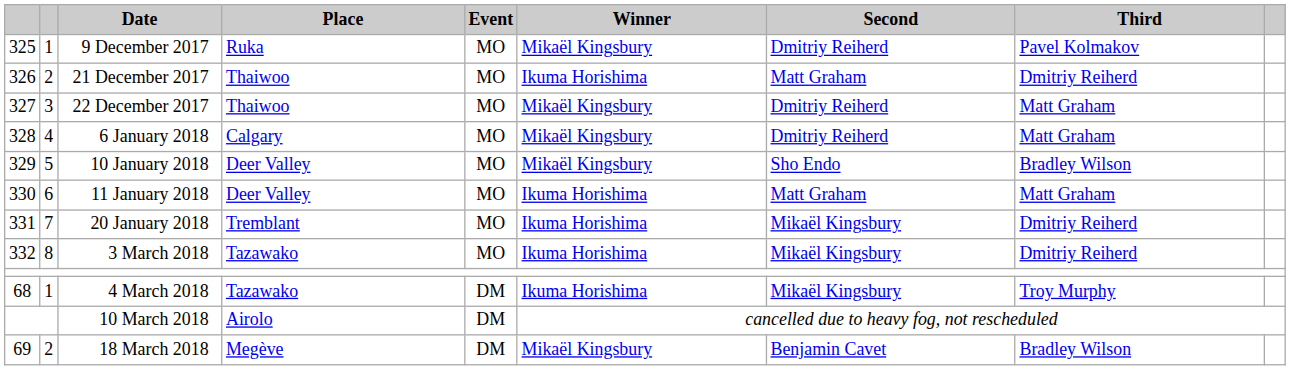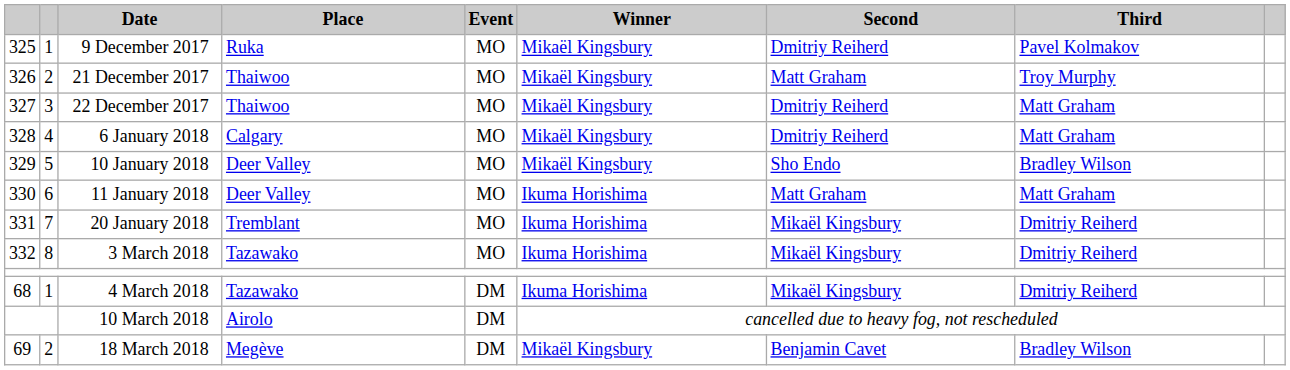 <table class="wikitable plainrowheaders" style="background:#fff; font-size:86%; line-height:16px; border:grey solid 1px; border-collapse:collapse;">
 <tr style="background:#ccc; text-align:center;">
 <th scope="col" style="background:#ccc; width=20 px;"></th>
 <th scope="col" style="background:#ccc; width=30 px;"></th>
 <th scope="col" style="background:#ccc; width:120px;">Date</th>
 <th scope="col" style="background:#ccc; width:180px;">Place</th>
 <th scope="col" style="background:#ccc; width:15px;">Event</th>
 <th scope="col" style="background:#ccc; width:185px;">Winner</th>
 <th scope="col" style="background:#ccc; width:185px;">Second</th>
 <th scope="col" style="background:#ccc; width:185px;">Third</th>
 <th scope="col" style="background:#ccc; width:10px;"></th>
 </tr>
 <tr>
 <td align=center>325</td>
 <td align=center>1</td>
 <td align=right>9 December 2017  </td>
 <td> <a href='#'>Ruka</a></td>
 <td align=center>MO</td>
 <td> <a href='#'>Mikaël Kingsbury</a></td>
 <td> <a href='#'>Dmitriy Reiherd</a></td>
 <td> <a href='#'>Pavel Kolmakov</a></td>
 <td></td>
 </tr>
 <tr>
 <td align=center>326</td>
 <td align=center>2</td>
 <td align=right>21 December 2017  </td>
 <td> <a href='#'>Thaiwoo</a></td>
 <td align=center>MO</td>
-<td> <a href='#'>Ikuma Horishima</a></td>
+<td> <a href='#'>Mikaël Kingsbury</a></td>
 <td> <a href='#'>Matt Graham</a></td>
-<td> <a href='#'>Dmitriy Reiherd</a></td>
+<td> <a href='#'>Troy Murphy</a></td>
 <td></td>
 </tr>
 <tr>
 <td align=center>327</td>
 <td align=center>3</td>
 <td align=right>22 December 2017  </td>
 <td> <a href='#'>Thaiwoo</a></td>
 <td align=center>MO</td>
 <td> <a href='#'>Mikaël Kingsbury</a></td>
 <td> <a href='#'>Dmitriy Reiherd</a></td>
 <td> <a href='#'>Matt Graham</a></td>
 <td></td>
 </tr>
 <tr>
 <td align=center>328</td>
 <td align=center>4</td>
 <td align=right>6 January 2018  </td>
 <td> <a href='#'>Calgary</a></td>
 <td align=center>MO</td>
 <td> <a href='#'>Mikaël Kingsbury</a></td>
 <td> <a href='#'>Dmitriy Reiherd</a></td>
 <td> <a href='#'>Matt Graham</a></td>
 <td></td>
 </tr>
 <tr>
 <td align=center>329</td>
 <td align=center>5</td>
 <td align=right>10 January 2018  </td>
 <td> <a href='#'>Deer Valley</a></td>
 <td align=center>MO</td>
 <td> <a href='#'>Mikaël Kingsbury</a></td>
 <td> <a href='#'>Sho Endo</a></td>
 <td> <a href='#'>Bradley Wilson</a></td>
 <td></td>
 </tr>
 <tr>
 <td align=center>330</td>
 <td align=center>6</td>
 <td align=right>11 January 2018  </td>
 <td> <a href='#'>Deer Valley</a></td>
 <td align=center>MO</td>
 <td> <a href='#'>Ikuma Horishima</a></td>
 <td> <a href='#'>Matt Graham</a></td>
 <td> <a href='#'>Matt Graham</a></td>
 <td></td>
 </tr>
 <tr>
 <td align=center>331</td>
 <td align=center>7</td>
 <td align=right>20 January 2018  </td>
 <td> <a href='#'>Tremblant</a></td>
 <td align=center>MO</td>
 <td> <a href='#'>Ikuma Horishima</a></td>
 <td> <a href='#'>Mikaël Kingsbury</a></td>
 <td> <a href='#'>Dmitriy Reiherd</a></td>
 <td></td>
 </tr>
 <tr>
 <td align=center>332</td>
 <td align=center>8</td>
 <td align=right>3 March 2018  </td>
 <td> <a href='#'>Tazawako</a></td>
 <td align=center>MO</td>
 <td> <a href='#'>Ikuma Horishima</a></td>
 <td> <a href='#'>Mikaël Kingsbury</a></td>
 <td> <a href='#'>Dmitriy Reiherd</a></td>
 <td></td>
 </tr>
 <tr>
 <td colspan=9></td>
 </tr>
 <tr>
 <td align=center>68</td>
 <td align=center>1</td>
 <td align=right>4 March 2018  </td>
 <td> <a href='#'>Tazawako</a></td>
 <td align=center>DM</td>
 <td> <a href='#'>Ikuma Horishima</a></td>
 <td> <a href='#'>Mikaël Kingsbury</a></td>
-<td> <a href='#'>Troy Murphy</a></td>
+<td> <a href='#'>Dmitriy Reiherd</a></td>
 <td></td>
 </tr>
 <tr>
 <td colspan=2></td>
 <td align=right>10 March 2018  </td>
 <td> <a href='#'>Airolo</a></td>
 <td align=center>DM</td>
 <td colspan=4 align=center><em>cancelled due to  heavy fog, not rescheduled</em></td>
 </tr>
 <tr>
 <td align=center>69</td>
 <td align=center>2</td>
 <td align=right>18 March 2018  </td>
 <td> <a href='#'>Megève</a></td>
 <td align=center>DM</td>
 <td> <a href='#'>Mikaël Kingsbury</a></td>
 <td> <a href='#'>Benjamin Cavet</a></td>
 <td> <a href='#'>Bradley Wilson</a></td>
 <td></td>
 </tr>
 </table>
